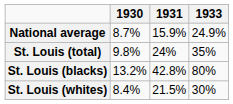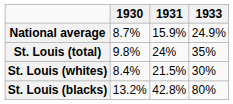 <table class="wikitable" style="float:right;">
 <tr>
 <td></td>
 <th scope="col">1930</th>
 <th scope="col">1931</th>
 <th scope="col">1933</th>
 </tr>
 <tr>
 <th scope="row">National average</th>
 <td>8.7%</td>
 <td>15.9%</td>
 <td>24.9%</td>
 </tr>
 <tr>
 <th scope="row">St. Louis (total)</th>
 <td>9.8%</td>
 <td>24%</td>
 <td>35%</td>
 </tr>
 <tr>
+<th scope="row">St. Louis (whites)</th>
+<td>8.4%</td>
+<td>21.5%</td>
+<td>30%</td>
+</tr>
+<tr>
 <th scope="row">St. Louis (blacks)</th>
 <td>13.2%</td>
 <td>42.8%</td>
 <td>80%</td>
 </tr>
-<tr>
-<th scope="row">St. Louis (whites)</th>
-<td>8.4%</td>
-<td>21.5%</td>
-<td>30%</td>
-</tr>
 </table>
